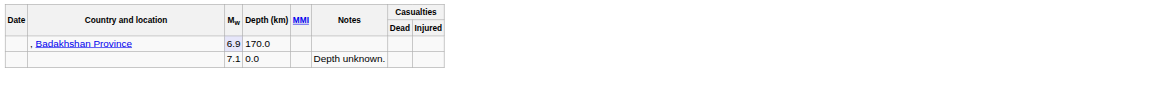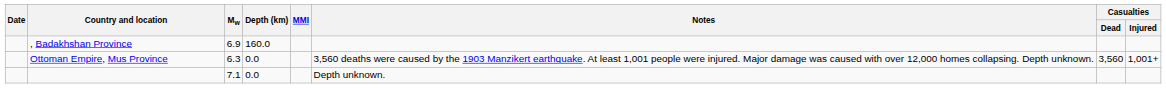 <table class="wikitable sortable sort-under" style="border:1px black; margin-left:1em;">
 <tr>
 <th rowspan="2"><small>Date</small></th>
 <th rowspan="2" style="width: 310px"><small>Country and location</small></th>
 <th rowspan="2"><small>M<sub>w</sub></small></th>
 <th rowspan="2"><small>Depth (km)</small></th>
 <th rowspan="2"><small><a href='#'>MMI</a></small></th>
 <th rowspan="2" class="unsortable"><small>Notes</small></th>
 <th colspan="2"><small>Casualties</small></th>
 </tr>
 <tr>
 <th><small>Dead</small></th>
 <th><small>Injured</small></th>
 </tr>
 <tr>
 <td></td>
 <td>, <a href='#'>Badakhshan Province</a></td>
-<td style="background: lavender;">6.9</td>
-<td>170.0</td>
+<td>6.9</td>
+<td>160.0</td>
 <td></td>
 <td></td>
 <td></td>
 <td></td>
+</tr>
+<tr>
+<td></td>
+<td> <a href='#'>Ottoman Empire</a>, <a href='#'>Mus Province</a></td>
+<td>6.3</td>
+<td>0.0</td>
+<td></td>
+<td>3,560 deaths were caused by the <a href='#'>1903 Manzikert earthquake</a>. At least 1,001 people were injured. Major damage was caused with over 12,000 homes collapsing. Depth unknown.</td>
+<td>3,560</td>
+<td>1,001+</td>
 </tr>
 <tr>
 <td></td>
 <td></td>
 <td>7.1</td>
 <td>0.0</td>
 <td></td>
 <td>Depth unknown.</td>
 <td></td>
 <td></td>
 </tr>
 </table>
